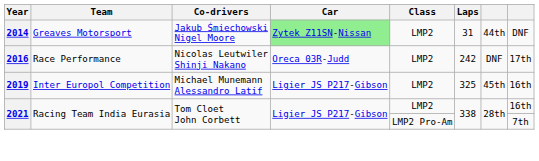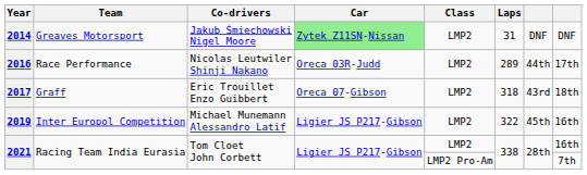 <table class="wikitable" style="text-align:center; font-size:90%">
 <tr>
 <th>Year</th>
 <th>Team</th>
 <th>Co-drivers</th>
 <th>Car</th>
 <th>Class</th>
 <th>Laps</th>
 <th></th>
 <th></th>
 </tr>
 <tr>
 <th><a href='#'>2014</a></th>
 <td align="left"> <a href='#'>Greaves Motorsport</a></td>
 <td align="left"> <a href='#'>Jakub Śmiechowski</a><br> <a href='#'>Nigel Moore</a></td>
 <td align="left" style="background: lightgreen;"><a href='#'>Zytek Z11SN</a>-<a href='#'>Nissan</a></td>
 <td>LMP2</td>
 <td>31</td>
-<td>44th</td>
+<td>DNF</td>
 <td>DNF</td>
 </tr>
 <tr>
 <th><a href='#'>2016</a></th>
 <td align="left"> Race Performance</td>
 <td align="left"> Nicolas Leutwiler<br> <a href='#'>Shinji Nakano</a></td>
 <td align="left"><a href='#'>Oreca 03R</a>-<a href='#'>Judd</a></td>
 <td>LMP2</td>
-<td>242</td>
-<td>DNF</td>
+<td>289</td>
+<td>44th</td>
 <td>17th</td>
+</tr>
+<tr>
+<th><a href='#'>2017</a></th>
+<td align="left"> <a href='#'>Graff</a></td>
+<td align="left"> Eric Trouillet<br> Enzo Guibbert</td>
+<td align="left"><a href='#'>Oreca 07</a>-<a href='#'>Gibson</a></td>
+<td>LMP2</td>
+<td>318</td>
+<td>43rd</td>
+<td>18th</td>
 </tr>
 <tr>
 <th><a href='#'>2019</a></th>
 <td align="left"> <a href='#'>Inter Europol Competition</a></td>
 <td align="left"> Michael Munemann<br> <a href='#'>Alessandro Latif</a></td>
 <td align="left"><a href='#'>Ligier JS P217</a>-<a href='#'>Gibson</a></td>
 <td>LMP2</td>
-<td>325</td>
+<td>322</td>
 <td>45th</td>
 <td>16th</td>
 </tr>
 <tr>
 <th rowspan=2><a href='#'>2021</a></th>
 <td rowspan=2 align="left"> Racing Team India Eurasia</td>
 <td rowspan=2 align="left"> Tom Cloet<br> John Corbett</td>
 <td rowspan=2 align="left"><a href='#'>Ligier JS P217</a>-<a href='#'>Gibson</a></td>
 <td>LMP2</td>
 <td rowspan=2>338</td>
 <td rowspan=2>28th</td>
 <td>16th</td>
 </tr>
 <tr>
 <td>LMP2 Pro-Am</td>
 <td>7th</td>
 </tr>
 </table>
